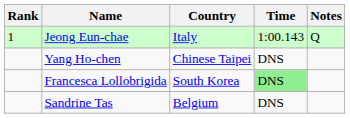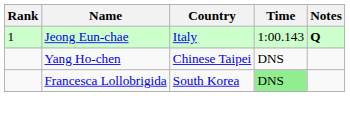 <table class="wikitable" style="font-size:95%" style="text-align:center; width:35em;">
 <tr>
 <th>Rank</th>
 <th>Name</th>
 <th>Country</th>
 <th>Time</th>
 <th>Notes</th>
 </tr>
 <tr bgcolor=ccffcc>
 <td>1</td>
 <td align=left><a href='#'>Jeong Eun-chae</a></td>
 <td align="left"> <a href='#'>Italy</a></td>
 <td>1:00.143</td>
-<td>Q</td>
+<td><strong>Q</strong></td>
 </tr>
 <tr>
 <td></td>
 <td align=left><a href='#'>Yang Ho-chen</a></td>
 <td align="left"> <a href='#'>Chinese Taipei</a></td>
 <td>DNS</td>
 <td></td>
 </tr>
 <tr>
 <td></td>
 <td align=left><a href='#'>Francesca Lollobrigida</a></td>
 <td align="left"> <a href='#'>South Korea</a></td>
 <td style="background: lightgreen;">DNS</td>
 <td></td>
 </tr>
-<tr>
-<td></td>
-<td align=left><a href='#'>Sandrine Tas</a></td>
-<td align=left> <a href='#'>Belgium</a></td>
-<td>DNS</td>
-<td></td>
-</tr>
 </table>
